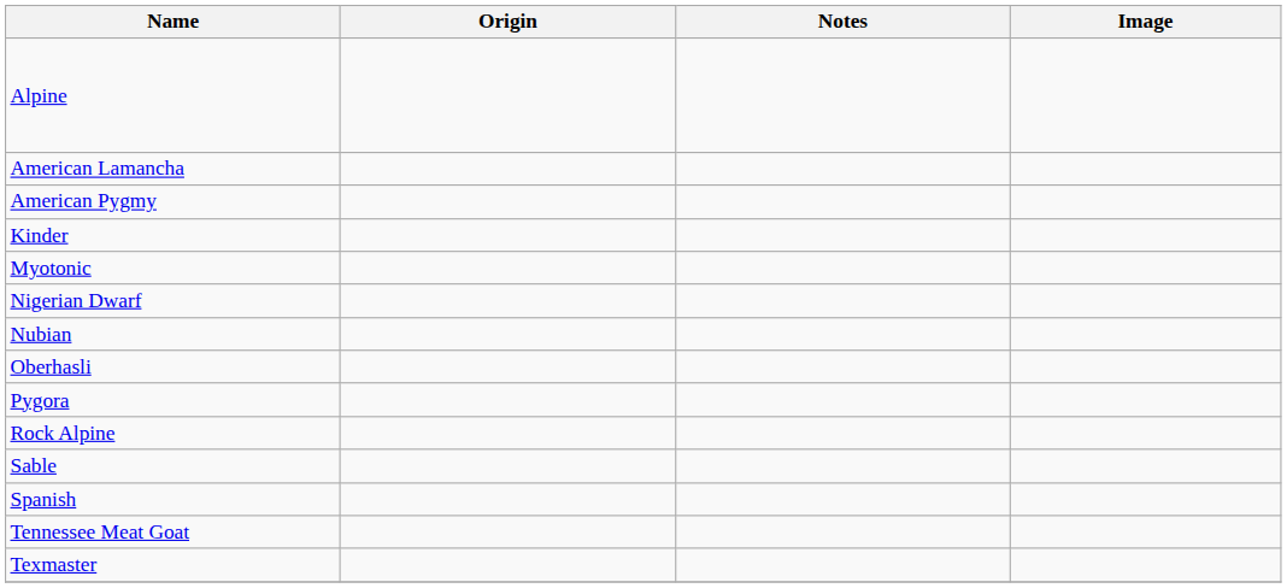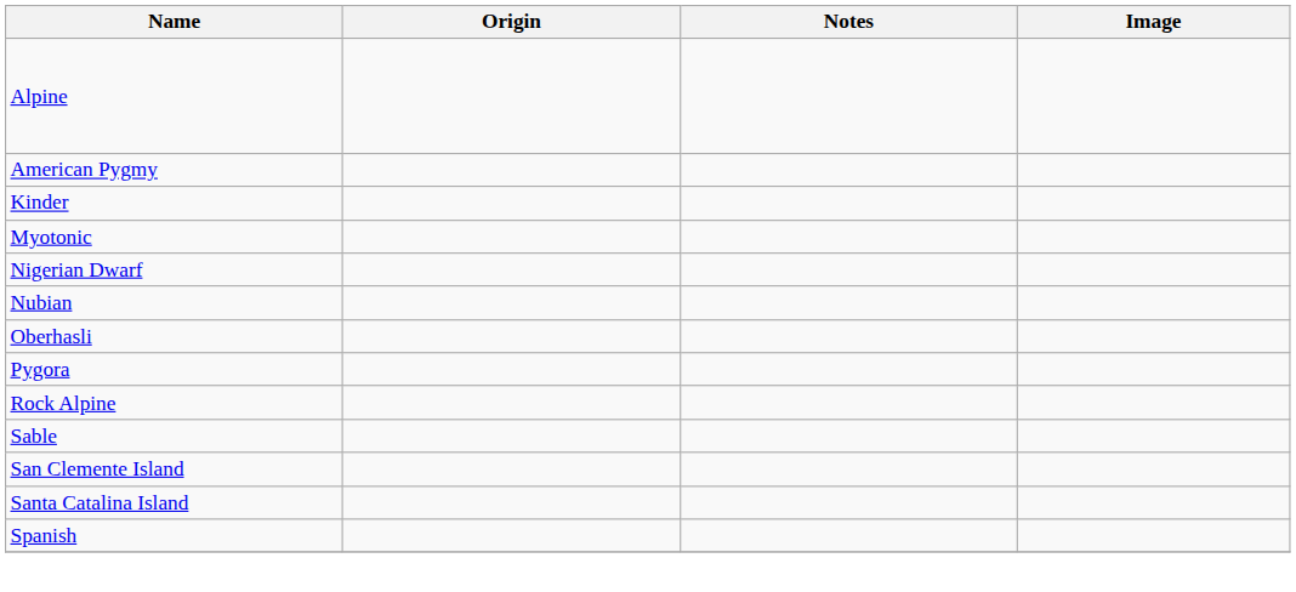 <table class="wikitable">
 <tr>
 <th>Name</th>
 <th>Origin</th>
 <th>Notes</th>
 <th>Image</th>
 </tr>
 <tr>
 <td style="width: 250px;"><a href='#'>Alpine</a></td>
 <td style="width: 250px;"></td>
 <td style="width: 250px;"></td>
 <td style="width: 200px; height: 80px;"></td>
-</tr>
-<tr>
-<td><a href='#'>American Lamancha</a></td>
-<td></td>
-<td></td>
-<td></td>
 </tr>
 <tr>
 <td><a href='#'>American Pygmy</a></td>
 <td></td>
 <td></td>
 <td></td>
 </tr>
 <tr>
 <td><a href='#'>Kinder</a></td>
 <td></td>
 <td></td>
 <td></td>
 </tr>
 <tr>
 <td><a href='#'>Myotonic</a></td>
 <td></td>
 <td></td>
 <td></td>
 </tr>
 <tr>
 <td><a href='#'>Nigerian Dwarf</a></td>
 <td></td>
 <td></td>
 <td></td>
 </tr>
 <tr>
 <td><a href='#'>Nubian</a></td>
 <td></td>
 <td></td>
 <td></td>
 </tr>
 <tr>
 <td><a href='#'>Oberhasli</a></td>
 <td></td>
 <td></td>
 <td></td>
 </tr>
 <tr>
 <td><a href='#'>Pygora</a></td>
 <td></td>
 <td></td>
 <td></td>
 </tr>
 <tr>
 <td><a href='#'>Rock Alpine</a></td>
 <td></td>
 <td></td>
 <td></td>
 </tr>
 <tr>
 <td><a href='#'>Sable</a></td>
 <td></td>
 <td></td>
 <td></td>
 </tr>
 <tr>
-<td><a href='#'>Spanish</a></td>
+<td><a href='#'>San Clemente Island</a></td>
 <td></td>
 <td></td>
 <td></td>
 </tr>
 <tr>
-<td><a href='#'>Tennessee Meat Goat</a></td>
+<td><a href='#'>Santa Catalina Island</a></td>
 <td></td>
 <td></td>
 <td></td>
 </tr>
 <tr>
-<td><a href='#'>Texmaster</a></td>
+<td><a href='#'>Spanish</a></td>
 <td></td>
 <td></td>
 <td></td>
 </tr>
 <tr>
 </tr>
 </table>
